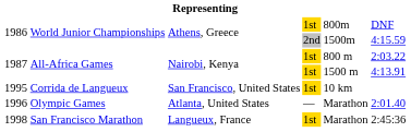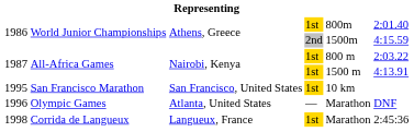 <table>
 <tr>
 <th colspan="6">Representing </th>
 </tr>
 <tr>
 <td rowspan=2>1986</td>
 <td rowspan=2><a href='#'>World Junior Championships</a></td>
 <td rowspan=2><a href='#'>Athens</a>, Greece</td>
 <td bgcolor=gold>1st</td>
 <td>800m</td>
-<td><a href='#'>DNF</a></td>
+<td><a href='#'>2:01.40</a></td>
 </tr>
 <tr>
 <td bgcolor=silver>2nd</td>
 <td>1500m</td>
 <td><a href='#'>4:15.59</a></td>
 </tr>
 <tr>
 <td rowspan=2>1987</td>
 <td rowspan=2><a href='#'>All-Africa Games</a></td>
 <td rowspan=2><a href='#'>Nairobi</a>, Kenya</td>
 <td bgcolor="gold">1st</td>
 <td>800 m</td>
 <td><a href='#'>2:03.22</a></td>
 </tr>
 <tr>
 <td bgcolor="gold">1st</td>
 <td>1500 m</td>
 <td><a href='#'>4:13.91</a></td>
 </tr>
 <tr>
 <td>1995</td>
-<td><a href='#'>Corrida de Langueux</a></td>
+<td><a href='#'>San Francisco Marathon</a></td>
 <td><a href='#'>San Francisco</a>, United States</td>
 <td bgcolor="gold">1st</td>
 <td>10 km</td>
 <td></td>
 </tr>
 <tr>
 <td>1996</td>
 <td><a href='#'>Olympic Games</a></td>
 <td><a href='#'>Atlanta</a>, United States</td>
 <td>—</td>
 <td>Marathon</td>
-<td><a href='#'>2:01.40</a></td>
+<td><a href='#'>DNF</a></td>
 </tr>
 <tr>
 <td>1998</td>
-<td><a href='#'>San Francisco Marathon</a></td>
+<td><a href='#'>Corrida de Langueux</a></td>
 <td><a href='#'>Langueux</a>, France</td>
 <td bgcolor=gold>1st</td>
 <td>Marathon</td>
 <td>2:45:36</td>
 </tr>
 </table>
